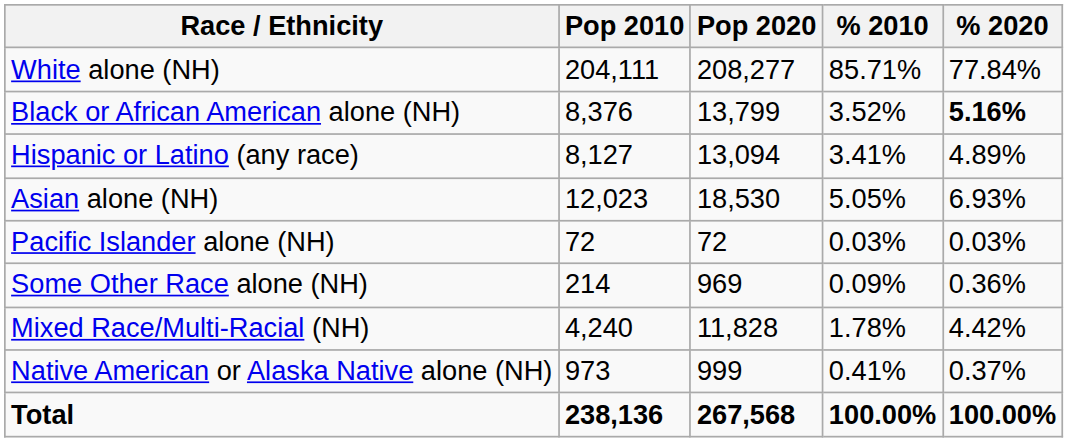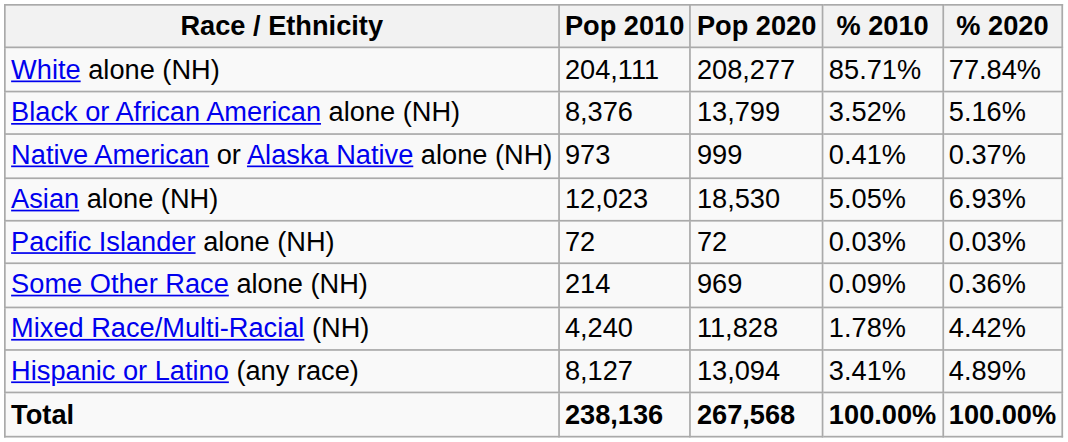 <table class="wikitable">
 <tr>
 <th>Race / Ethnicity</th>
 <th>Pop 2010</th>
 <th>Pop 2020</th>
 <th>% 2010</th>
 <th>% 2020</th>
 </tr>
 <tr>
 <td><a href='#'>White</a> alone (NH)</td>
 <td>204,111</td>
 <td>208,277</td>
 <td>85.71%</td>
 <td>77.84%</td>
 </tr>
 <tr>
 <td><a href='#'>Black or African American</a> alone (NH)</td>
 <td>8,376</td>
 <td>13,799</td>
 <td>3.52%</td>
-<td><strong>5.16%</strong></td>
+<td>5.16%</td>
 </tr>
 <tr>
-<td><a href='#'>Hispanic or Latino</a> (any race)</td>
-<td>8,127</td>
-<td>13,094</td>
-<td>3.41%</td>
-<td>4.89%</td>
+<td><a href='#'>Native American</a> or <a href='#'>Alaska Native</a> alone (NH)</td>
+<td>973</td>
+<td>999</td>
+<td>0.41%</td>
+<td>0.37%</td>
 </tr>
 <tr>
 <td><a href='#'>Asian</a> alone (NH)</td>
 <td>12,023</td>
 <td>18,530</td>
 <td>5.05%</td>
 <td>6.93%</td>
 </tr>
 <tr>
 <td><a href='#'>Pacific Islander</a> alone (NH)</td>
 <td>72</td>
 <td>72</td>
 <td>0.03%</td>
 <td>0.03%</td>
 </tr>
 <tr>
 <td><a href='#'>Some Other Race</a> alone (NH)</td>
 <td>214</td>
 <td>969</td>
 <td>0.09%</td>
 <td>0.36%</td>
 </tr>
 <tr>
 <td><a href='#'>Mixed Race/Multi-Racial</a> (NH)</td>
 <td>4,240</td>
 <td>11,828</td>
 <td>1.78%</td>
 <td>4.42%</td>
 </tr>
 <tr>
-<td><a href='#'>Native American</a> or <a href='#'>Alaska Native</a> alone (NH)</td>
-<td>973</td>
-<td>999</td>
-<td>0.41%</td>
-<td>0.37%</td>
+<td><a href='#'>Hispanic or Latino</a> (any race)</td>
+<td>8,127</td>
+<td>13,094</td>
+<td>3.41%</td>
+<td>4.89%</td>
 </tr>
 <tr>
 <td><strong>Total</strong></td>
 <td><strong>238,136</strong></td>
 <td><strong>267,568</strong></td>
 <td><strong>100.00%</strong></td>
 <td><strong>100.00%</strong></td>
 </tr>
 </table>
